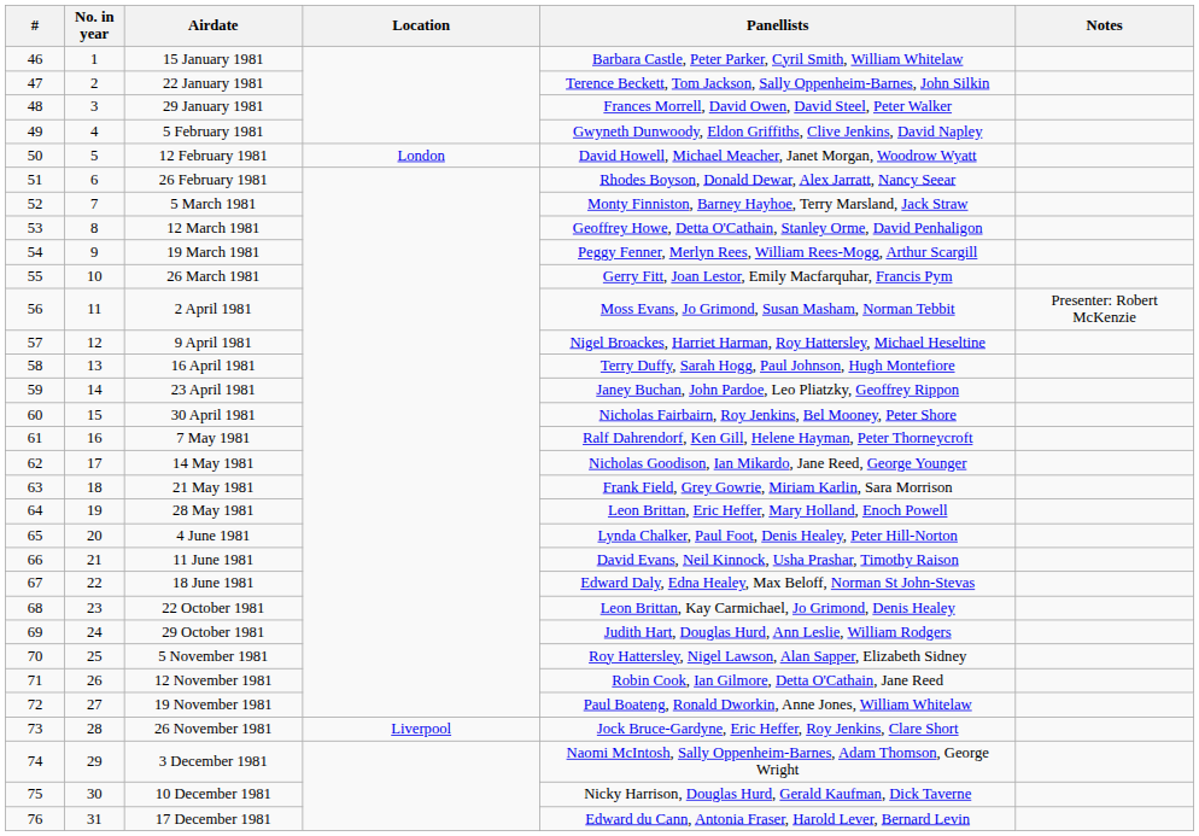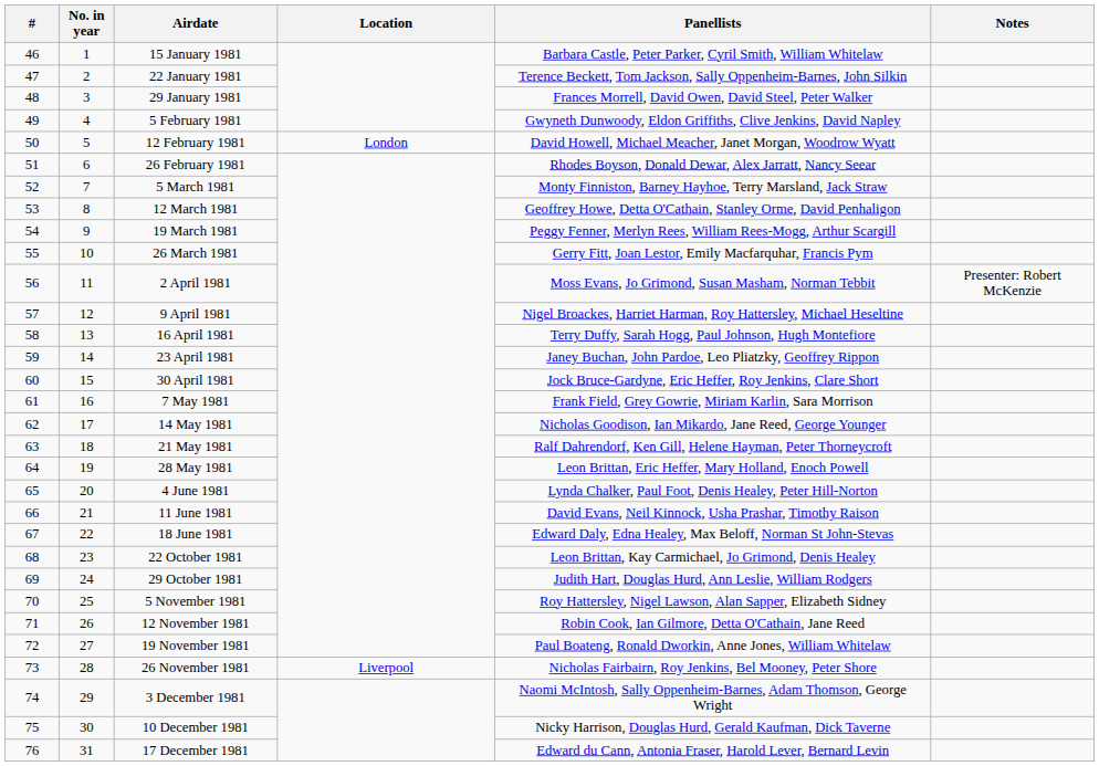 <table class="wikitable" style="text-align:center;">
 <tr>
 <th style="width:5%;">#</th>
 <th style="width:5%;">No. in year</th>
 <th style="width:15%;">Airdate</th>
 <th style="width:20%;">Location</th>
 <th style="width:40%;">Panellists</th>
 <th style="width:40%;">Notes</th>
 </tr>
 <tr>
 <td>46</td>
 <td>1</td>
 <td>15 January 1981</td>
 <td rowspan=4></td>
 <td><a href='#'>Barbara Castle</a>, <a href='#'>Peter Parker</a>, <a href='#'>Cyril Smith</a>, <a href='#'>William Whitelaw</a></td>
 <td></td>
 </tr>
 <tr>
 <td>47</td>
 <td>2</td>
 <td>22 January 1981</td>
 <td><a href='#'>Terence Beckett</a>, <a href='#'>Tom Jackson</a>, <a href='#'>Sally Oppenheim-Barnes</a>, <a href='#'>John Silkin</a></td>
 <td></td>
 </tr>
 <tr>
 <td>48</td>
 <td>3</td>
 <td>29 January 1981</td>
 <td><a href='#'>Frances Morrell</a>, <a href='#'>David Owen</a>, <a href='#'>David Steel</a>, <a href='#'>Peter Walker</a></td>
 <td></td>
 </tr>
 <tr>
 <td>49</td>
 <td>4</td>
 <td>5 February 1981</td>
 <td><a href='#'>Gwyneth Dunwoody</a>, <a href='#'>Eldon Griffiths</a>, <a href='#'>Clive Jenkins</a>, <a href='#'>David Napley</a></td>
 <td></td>
 </tr>
 <tr>
 <td>50</td>
 <td>5</td>
 <td>12 February 1981</td>
 <td><a href='#'>London</a></td>
 <td><a href='#'>David Howell</a>, <a href='#'>Michael Meacher</a>, Janet Morgan, <a href='#'>Woodrow Wyatt</a></td>
 <td></td>
 </tr>
 <tr>
 <td>51</td>
 <td>6</td>
 <td>26 February 1981</td>
 <td rowspan=22></td>
 <td><a href='#'>Rhodes Boyson</a>, <a href='#'>Donald Dewar</a>, <a href='#'>Alex Jarratt</a>, <a href='#'>Nancy Seear</a></td>
 <td></td>
 </tr>
 <tr>
 <td>52</td>
 <td>7</td>
 <td>5 March 1981</td>
 <td><a href='#'>Monty Finniston</a>, <a href='#'>Barney Hayhoe</a>, Terry Marsland, <a href='#'>Jack Straw</a></td>
 <td></td>
 </tr>
 <tr>
 <td>53</td>
 <td>8</td>
 <td>12 March 1981</td>
 <td><a href='#'>Geoffrey Howe</a>, <a href='#'>Detta O'Cathain</a>, <a href='#'>Stanley Orme</a>, <a href='#'>David Penhaligon</a></td>
 <td></td>
 </tr>
 <tr>
 <td>54</td>
 <td>9</td>
 <td>19 March 1981</td>
 <td><a href='#'>Peggy Fenner</a>, <a href='#'>Merlyn Rees</a>, <a href='#'>William Rees-Mogg</a>, <a href='#'>Arthur Scargill</a></td>
 <td></td>
 </tr>
 <tr>
 <td>55</td>
 <td>10</td>
 <td>26 March 1981</td>
 <td><a href='#'>Gerry Fitt</a>, <a href='#'>Joan Lestor</a>, Emily Macfarquhar, <a href='#'>Francis Pym</a></td>
 <td></td>
 </tr>
 <tr>
 <td>56</td>
 <td>11</td>
 <td>2 April 1981</td>
 <td><a href='#'>Moss Evans</a>, <a href='#'>Jo Grimond</a>, <a href='#'>Susan Masham</a>, <a href='#'>Norman Tebbit</a></td>
 <td>Presenter: Robert McKenzie</td>
 </tr>
 <tr>
 <td>57</td>
 <td>12</td>
 <td>9 April 1981</td>
 <td><a href='#'>Nigel Broackes</a>, <a href='#'>Harriet Harman</a>, <a href='#'>Roy Hattersley</a>, <a href='#'>Michael Heseltine</a></td>
 <td></td>
 </tr>
 <tr>
 <td>58</td>
 <td>13</td>
 <td>16 April 1981</td>
 <td><a href='#'>Terry Duffy</a>, <a href='#'>Sarah Hogg</a>, <a href='#'>Paul Johnson</a>, <a href='#'>Hugh Montefiore</a></td>
 <td></td>
 </tr>
 <tr>
 <td>59</td>
 <td>14</td>
 <td>23 April 1981</td>
 <td><a href='#'>Janey Buchan</a>, <a href='#'>John Pardoe</a>, Leo Pliatzky, <a href='#'>Geoffrey Rippon</a></td>
 <td></td>
 </tr>
 <tr>
 <td>60</td>
 <td>15</td>
 <td>30 April 1981</td>
-<td><a href='#'>Nicholas Fairbairn</a>, <a href='#'>Roy Jenkins</a>, <a href='#'>Bel Mooney</a>, <a href='#'>Peter Shore</a></td>
+<td><a href='#'>Jock Bruce-Gardyne</a>, <a href='#'>Eric Heffer</a>, <a href='#'>Roy Jenkins</a>, <a href='#'>Clare Short</a></td>
 <td></td>
 </tr>
 <tr>
 <td>61</td>
 <td>16</td>
 <td>7 May 1981</td>
-<td><a href='#'>Ralf Dahrendorf</a>, <a href='#'>Ken Gill</a>, <a href='#'>Helene Hayman</a>, <a href='#'>Peter Thorneycroft</a></td>
+<td><a href='#'>Frank Field</a>, <a href='#'>Grey Gowrie</a>, <a href='#'>Miriam Karlin</a>, Sara Morrison</td>
 <td></td>
 </tr>
 <tr>
 <td>62</td>
 <td>17</td>
 <td>14 May 1981</td>
 <td><a href='#'>Nicholas Goodison</a>, <a href='#'>Ian Mikardo</a>, Jane Reed, <a href='#'>George Younger</a></td>
 <td></td>
 </tr>
 <tr>
 <td>63</td>
 <td>18</td>
 <td>21 May 1981</td>
-<td><a href='#'>Frank Field</a>, <a href='#'>Grey Gowrie</a>, <a href='#'>Miriam Karlin</a>, Sara Morrison</td>
+<td><a href='#'>Ralf Dahrendorf</a>, <a href='#'>Ken Gill</a>, <a href='#'>Helene Hayman</a>, <a href='#'>Peter Thorneycroft</a></td>
 <td></td>
 </tr>
 <tr>
 <td>64</td>
 <td>19</td>
 <td>28 May 1981</td>
 <td><a href='#'>Leon Brittan</a>, <a href='#'>Eric Heffer</a>, <a href='#'>Mary Holland</a>, <a href='#'>Enoch Powell</a></td>
 <td></td>
 </tr>
 <tr>
 <td>65</td>
 <td>20</td>
 <td>4 June 1981</td>
 <td><a href='#'>Lynda Chalker</a>, <a href='#'>Paul Foot</a>, <a href='#'>Denis Healey</a>, <a href='#'>Peter Hill-Norton</a></td>
 <td></td>
 </tr>
 <tr>
 <td>66</td>
 <td>21</td>
 <td>11 June 1981</td>
 <td><a href='#'>David Evans</a>, <a href='#'>Neil Kinnock</a>, <a href='#'>Usha Prashar</a>, <a href='#'>Timothy Raison</a></td>
 <td></td>
 </tr>
 <tr>
 <td>67</td>
 <td>22</td>
 <td>18 June 1981</td>
 <td><a href='#'>Edward Daly</a>, <a href='#'>Edna Healey</a>, Max Beloff, <a href='#'>Norman St John-Stevas</a></td>
 <td></td>
 </tr>
 <tr>
 <td>68</td>
 <td>23</td>
 <td>22 October 1981</td>
 <td><a href='#'>Leon Brittan</a>, Kay Carmichael, <a href='#'>Jo Grimond</a>, <a href='#'>Denis Healey</a></td>
 <td></td>
 </tr>
 <tr>
 <td>69</td>
 <td>24</td>
 <td>29 October 1981</td>
 <td><a href='#'>Judith Hart</a>, <a href='#'>Douglas Hurd</a>, <a href='#'>Ann Leslie</a>, <a href='#'>William Rodgers</a></td>
 <td></td>
 </tr>
 <tr>
 <td>70</td>
 <td>25</td>
 <td>5 November 1981</td>
 <td><a href='#'>Roy Hattersley</a>, <a href='#'>Nigel Lawson</a>, <a href='#'>Alan Sapper</a>, Elizabeth Sidney</td>
 <td></td>
 </tr>
 <tr>
 <td>71</td>
 <td>26</td>
 <td>12 November 1981</td>
 <td><a href='#'>Robin Cook</a>, <a href='#'>Ian Gilmore</a>, <a href='#'>Detta O'Cathain</a>, Jane Reed</td>
 <td></td>
 </tr>
 <tr>
 <td>72</td>
 <td>27</td>
 <td>19 November 1981</td>
 <td><a href='#'>Paul Boateng</a>, <a href='#'>Ronald Dworkin</a>, Anne Jones, <a href='#'>William Whitelaw</a></td>
 <td></td>
 </tr>
 <tr>
 <td>73</td>
 <td>28</td>
 <td>26 November 1981</td>
 <td><a href='#'>Liverpool</a></td>
-<td><a href='#'>Jock Bruce-Gardyne</a>, <a href='#'>Eric Heffer</a>, <a href='#'>Roy Jenkins</a>, <a href='#'>Clare Short</a></td>
+<td><a href='#'>Nicholas Fairbairn</a>, <a href='#'>Roy Jenkins</a>, <a href='#'>Bel Mooney</a>, <a href='#'>Peter Shore</a></td>
 <td></td>
 </tr>
 <tr>
 <td>74</td>
 <td>29</td>
 <td>3 December 1981</td>
 <td rowspan=3></td>
 <td><a href='#'>Naomi McIntosh</a>, <a href='#'>Sally Oppenheim-Barnes</a>, <a href='#'>Adam Thomson</a>, George Wright</td>
 <td></td>
 </tr>
 <tr>
 <td>75</td>
 <td>30</td>
 <td>10 December 1981</td>
 <td>Nicky Harrison, <a href='#'>Douglas Hurd</a>, <a href='#'>Gerald Kaufman</a>, <a href='#'>Dick Taverne</a></td>
 <td></td>
 </tr>
 <tr>
 <td>76</td>
 <td>31</td>
 <td>17 December 1981</td>
 <td><a href='#'>Edward du Cann</a>, <a href='#'>Antonia Fraser</a>, <a href='#'>Harold Lever</a>, <a href='#'>Bernard Levin</a></td>
 <td></td>
 </tr>
 </table>
